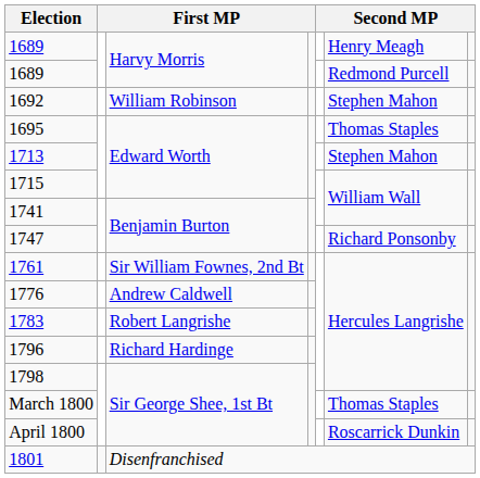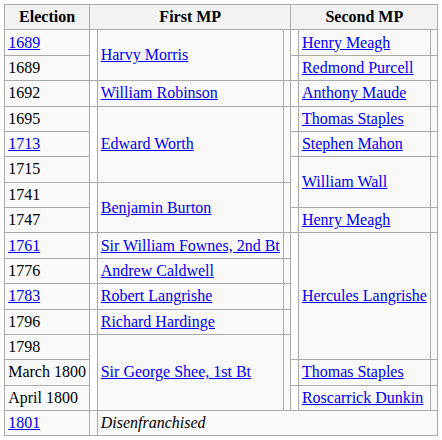 <table class="wikitable">
 <tr>
 <th>Election</th>
 <th colspan=3>First MP</th>
 <th colspan=3>Second MP</th>
 </tr>
 <tr>
 <td><a href='#'>1689</a></td>
 <td rowspan="2" style="background-color: white"></td>
 <td rowspan="2"><a href='#'>Harvy Morris</a></td>
 <td rowspan="2"></td>
 <td style="background-color: white"></td>
 <td><a href='#'>Henry Meagh</a></td>
 <td></td>
 </tr>
 <tr>
 <td>1689</td>
 <td style="background-color: white"></td>
 <td><a href='#'>Redmond Purcell</a></td>
 <td></td>
 </tr>
 <tr>
 <td>1692</td>
 <td style="background-color: white"></td>
 <td><a href='#'>William Robinson</a></td>
 <td></td>
 <td style="background-color: white"></td>
-<td><a href='#'>Stephen Mahon</a></td>
+<td><a href='#'>Anthony Maude</a></td>
 <td></td>
 </tr>
 <tr>
 <td>1695</td>
 <td rowspan="3" style="background-color: white"></td>
 <td rowspan="3"><a href='#'>Edward Worth</a></td>
 <td rowspan="3"></td>
 <td style="background-color: white"></td>
 <td><a href='#'>Thomas Staples</a></td>
 <td></td>
 </tr>
 <tr>
 <td><a href='#'>1713</a></td>
 <td style="background-color: white"></td>
 <td><a href='#'>Stephen Mahon</a></td>
 <td></td>
 </tr>
 <tr>
 <td>1715</td>
 <td rowspan="2" style="background-color: white"></td>
 <td rowspan="2"><a href='#'>William Wall</a></td>
 <td rowspan="2"></td>
 </tr>
 <tr>
 <td>1741</td>
 <td rowspan="2" style="background-color: white"></td>
 <td rowspan="2"><a href='#'>Benjamin Burton</a></td>
 <td rowspan="2"></td>
 </tr>
 <tr>
 <td>1747</td>
 <td style="background-color: white"></td>
-<td><a href='#'>Richard Ponsonby</a></td>
+<td><a href='#'>Henry Meagh</a></td>
 <td></td>
 </tr>
 <tr>
 <td><a href='#'>1761</a></td>
 <td style="background-color: white"></td>
 <td><a href='#'>Sir William Fownes, 2nd Bt</a></td>
 <td></td>
 <td rowspan="5" style="background-color: white"></td>
 <td rowspan="5"><a href='#'>Hercules Langrishe</a></td>
 <td rowspan="5"></td>
 </tr>
 <tr>
 <td>1776</td>
 <td style="background-color: white"></td>
 <td><a href='#'>Andrew Caldwell</a></td>
 <td></td>
 </tr>
 <tr>
 <td><a href='#'>1783</a></td>
 <td style="background-color: white"></td>
 <td><a href='#'>Robert Langrishe</a></td>
 <td></td>
 </tr>
 <tr>
 <td>1796</td>
 <td style="background-color: white"></td>
 <td><a href='#'>Richard Hardinge</a></td>
 <td></td>
 </tr>
 <tr>
 <td>1798</td>
 <td rowspan="3" style="background-color: white"></td>
 <td rowspan="3"><a href='#'>Sir George Shee, 1st Bt</a></td>
 <td rowspan="3"></td>
 </tr>
 <tr>
 <td>March 1800</td>
 <td style="background-color: white"></td>
 <td><a href='#'>Thomas Staples</a></td>
 <td></td>
 </tr>
 <tr>
 <td>April 1800</td>
 <td style="background-color: white"></td>
 <td><a href='#'>Roscarrick Dunkin</a></td>
 <td></td>
 </tr>
 <tr>
 <td><a href='#'>1801</a></td>
 <td></td>
 <td colspan="5"><em>Disenfranchised</em></td>
 </tr>
 </table>
